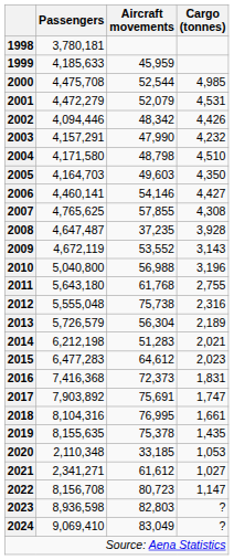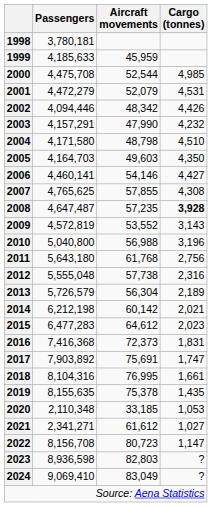 <table class="wikitable" style="text-align: right; width:250px;" align="center">
 <tr>
 <th style="width:75px"></th>
 <th style="width:100px">Passengers</th>
 <th style="width:100px">Aircraft movements</th>
 <th style="width:100px">Cargo (tonnes)</th>
 </tr>
 <tr>
 <th>1998</th>
 <td>3,780,181</td>
 <td></td>
 <td></td>
 </tr>
 <tr>
 <th>1999</th>
 <td>4,185,633</td>
 <td>45,959</td>
 <td></td>
 </tr>
 <tr>
 <th>2000</th>
 <td>4,475,708</td>
 <td>52,544</td>
 <td>4,985</td>
 </tr>
 <tr>
 <th>2001</th>
 <td>4,472,279</td>
 <td>52,079</td>
 <td>4,531</td>
 </tr>
 <tr>
 <th>2002</th>
 <td>4,094,446</td>
 <td>48,342</td>
 <td>4,426</td>
 </tr>
 <tr>
 <th>2003</th>
 <td>4,157,291</td>
 <td>47,990</td>
 <td>4,232</td>
 </tr>
 <tr>
 <th>2004</th>
 <td>4,171,580</td>
 <td>48,798</td>
 <td>4,510</td>
 </tr>
 <tr>
 <th>2005</th>
 <td>4,164,703</td>
 <td>49,603</td>
 <td>4,350</td>
 </tr>
 <tr>
 <th>2006</th>
 <td>4,460,141</td>
 <td>54,146</td>
 <td>4,427</td>
 </tr>
 <tr>
 <th>2007</th>
 <td>4,765,625</td>
 <td>57,855</td>
 <td>4,308</td>
 </tr>
 <tr>
 <th>2008</th>
 <td>4,647,487</td>
-<td>37,235</td>
-<td>3,928</td>
+<td>57,235</td>
+<td><strong>3,928</strong></td>
 </tr>
 <tr>
 <th>2009</th>
-<td>4,672,119</td>
+<td>4,572,819</td>
 <td>53,552</td>
 <td>3,143</td>
 </tr>
 <tr>
 <th>2010</th>
 <td>5,040,800</td>
 <td>56,988</td>
 <td>3,196</td>
 </tr>
 <tr>
 <th>2011</th>
 <td>5,643,180</td>
 <td>61,768</td>
-<td>2,755</td>
+<td>2,756</td>
 </tr>
 <tr>
 <th>2012</th>
 <td>5,555,048</td>
-<td>75,738</td>
+<td>57,738</td>
 <td>2,316</td>
 </tr>
 <tr>
 <th>2013</th>
 <td>5,726,579</td>
 <td>56,304</td>
 <td>2,189</td>
 </tr>
 <tr>
 <th>2014</th>
 <td>6,212,198</td>
-<td>51,283</td>
+<td>60,142</td>
 <td>2,021</td>
 </tr>
 <tr>
 <th>2015</th>
 <td>6,477,283</td>
 <td>64,612</td>
 <td>2,023</td>
 </tr>
 <tr>
 <th>2016</th>
 <td>7,416,368</td>
 <td>72,373</td>
 <td>1,831</td>
 </tr>
 <tr>
 <th>2017</th>
 <td>7,903,892</td>
 <td>75,691</td>
 <td>1,747</td>
 </tr>
 <tr>
 <th>2018</th>
 <td>8,104,316</td>
 <td>76,995</td>
 <td>1,661</td>
 </tr>
 <tr>
 <th>2019</th>
 <td>8,155,635</td>
 <td>75,378</td>
 <td>1,435</td>
 </tr>
 <tr>
 <th>2020</th>
 <td>2,110,348</td>
 <td>33,185</td>
 <td>1,053</td>
 </tr>
 <tr>
 <th>2021</th>
 <td>2,341,271</td>
 <td>61,612</td>
 <td>1,027</td>
 </tr>
 <tr>
 <th>2022</th>
 <td>8,156,708</td>
 <td>80,723</td>
 <td>1,147</td>
 </tr>
 <tr>
 <th>2023</th>
 <td>8,936,598</td>
 <td>82,803</td>
 <td>?</td>
 </tr>
 <tr>
 <th>2024</th>
 <td>9,069,410</td>
 <td>83,049</td>
 <td>?</td>
 </tr>
 <tr>
 <td colspan=4 align="right"><em>Source: <a href='#'>Aena Statistics</a></em></td>
 </tr>
 </table>
